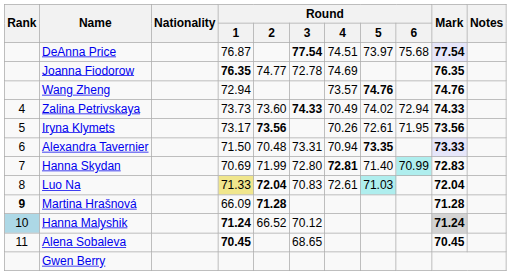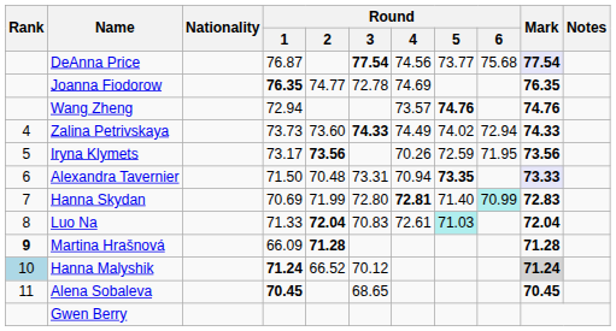 <table class="wikitable sortable" style="text-align:center">
 <tr>
 <th rowspan=2>Rank</th>
 <th rowspan=2>Name</th>
 <th rowspan=2>Nationality</th>
 <th colspan=6>Round</th>
 <th rowspan=2>Mark</th>
 <th rowspan=2>Notes</th>
 </tr>
 <tr>
 <th>1</th>
 <th>2</th>
 <th>3</th>
 <th>4</th>
 <th>5</th>
 <th>6</th>
 </tr>
 <tr>
 <td></td>
 <td align=left><a href='#'>DeAnna Price</a></td>
 <td align=left></td>
 <td>76.87</td>
 <td></td>
 <td><strong>77.54</strong></td>
-<td>74.51</td>
-<td>73.97</td>
+<td>74.56</td>
+<td>73.77</td>
 <td>75.68</td>
 <td style="background: lavender;"><strong>77.54</strong></td>
 <td></td>
 </tr>
 <tr>
 <td></td>
 <td align=left><a href='#'>Joanna Fiodorow</a></td>
 <td align=left></td>
 <td><strong>76.35</strong></td>
 <td>74.77</td>
 <td>72.78</td>
 <td>74.69</td>
 <td></td>
 <td></td>
 <td><strong>76.35</strong></td>
 <td></td>
 </tr>
 <tr>
 <td></td>
 <td align=left><a href='#'>Wang Zheng</a></td>
 <td align=left></td>
 <td>72.94</td>
 <td></td>
 <td></td>
 <td>73.57</td>
 <td><strong>74.76</strong></td>
 <td></td>
 <td><strong>74.76</strong></td>
 <td></td>
 </tr>
 <tr>
 <td>4</td>
 <td align=left><a href='#'>Zalina Petrivskaya</a></td>
 <td align=left></td>
 <td>73.73</td>
 <td>73.60</td>
 <td><strong>74.33</strong></td>
-<td>70.49</td>
+<td>74.49</td>
 <td>74.02</td>
 <td>72.94</td>
 <td><strong>74.33</strong></td>
 <td></td>
 </tr>
 <tr>
 <td>5</td>
 <td align=left><a href='#'>Iryna Klymets</a></td>
 <td align=left></td>
 <td>73.17</td>
 <td><strong>73.56</strong></td>
 <td></td>
 <td>70.26</td>
-<td>72.61</td>
+<td>72.59</td>
 <td>71.95</td>
 <td><strong>73.56</strong></td>
 <td></td>
 </tr>
 <tr>
 <td>6</td>
 <td align=left><a href='#'>Alexandra Tavernier</a></td>
 <td align=left></td>
 <td>71.50</td>
 <td>70.48</td>
 <td>73.31</td>
 <td>70.94</td>
 <td><strong>73.35</strong></td>
 <td></td>
 <td style="background: lavender;"><strong>73.33</strong></td>
 <td></td>
 </tr>
 <tr>
 <td>7</td>
 <td align=left><a href='#'>Hanna Skydan</a></td>
 <td align=left></td>
 <td>70.69</td>
 <td>71.99</td>
 <td>72.80</td>
 <td><strong>72.81</strong></td>
 <td>71.40</td>
 <td style="background: paleturquoise;">70.99</td>
 <td><strong>72.83</strong></td>
 <td></td>
 </tr>
 <tr>
 <td>8</td>
 <td align=left><a href='#'>Luo Na</a></td>
 <td align=left></td>
-<td style="background: khaki;">71.33</td>
+<td>71.33</td>
 <td><strong>72.04</strong></td>
 <td>70.83</td>
 <td>72.61</td>
 <td style="background: paleturquoise;">71.03</td>
 <td></td>
 <td><strong>72.04</strong></td>
 <td></td>
 </tr>
 <tr>
 <td><strong>9</strong></td>
 <td align=left><a href='#'>Martina Hrašnová</a></td>
 <td align=left></td>
 <td>66.09</td>
 <td><strong>71.28</strong></td>
 <td></td>
 <td></td>
 <td></td>
 <td></td>
 <td><strong>71.28</strong></td>
 <td></td>
 </tr>
 <tr>
 <td style="background: lightblue;">10</td>
 <td align=left><a href='#'>Hanna Malyshik</a></td>
 <td align=left></td>
 <td><strong>71.24</strong></td>
 <td>66.52</td>
 <td>70.12</td>
 <td></td>
 <td></td>
 <td></td>
 <td style="background: lightgrey;"><strong>71.24</strong></td>
 <td></td>
 </tr>
 <tr>
 <td>11</td>
 <td align=left><a href='#'>Alena Sobaleva</a></td>
 <td align=left></td>
 <td><strong>70.45</strong></td>
 <td></td>
 <td>68.65</td>
 <td></td>
 <td></td>
 <td></td>
 <td><strong>70.45</strong></td>
 <td></td>
 </tr>
 <tr>
 <td></td>
 <td align=left><a href='#'>Gwen Berry</a></td>
 <td align=left></td>
 <td></td>
 <td></td>
 <td></td>
 <td></td>
 <td></td>
 <td></td>
 <td colspan=2></td>
 </tr>
 </table>
